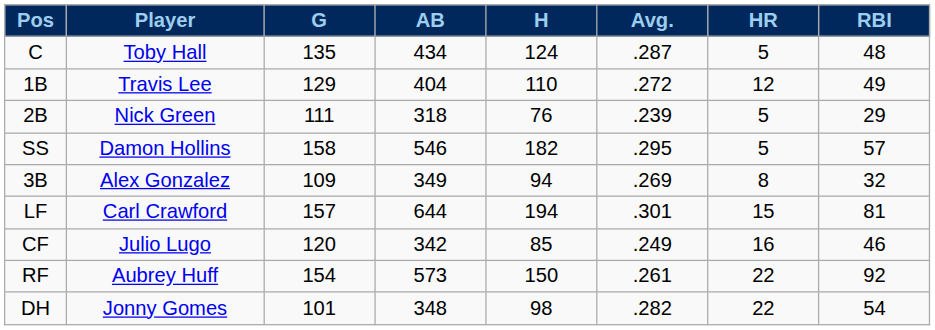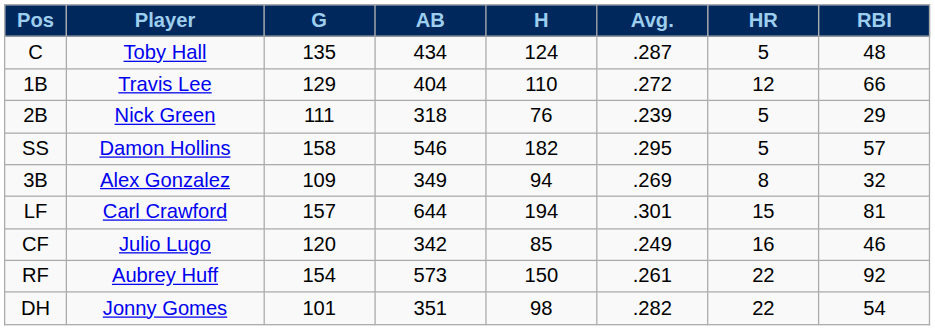 <table class="wikitable sortable">
 <tr>
 <th style="background:#00285D;color:#9ECEEE;" width="5%">Pos</th>
 <th style="background:#00285D;color:#9ECEEE;" width="16%">Player</th>
 <th style="background:#00285D;color:#9ECEEE;" width="9%">G</th>
 <th style="background:#00285D;color:#9ECEEE;" width="9%">AB</th>
 <th style="background:#00285D;color:#9ECEEE;" width="9%">H</th>
 <th style="background:#00285D;color:#9ECEEE;" width="9%">Avg.</th>
 <th style="background:#00285D;color:#9ECEEE;" width="9%">HR</th>
 <th style="background:#00285D;color:#9ECEEE;" width="9%">RBI</th>
 </tr>
 <tr align="center">
 <td>C</td>
 <td><a href='#'>Toby Hall</a></td>
 <td>135</td>
 <td>434</td>
 <td>124</td>
 <td>.287</td>
 <td>5</td>
 <td>48</td>
 </tr>
 <tr align=center>
 <td>1B</td>
 <td><a href='#'>Travis Lee</a></td>
 <td>129</td>
 <td>404</td>
 <td>110</td>
 <td>.272</td>
 <td>12</td>
-<td>49</td>
+<td>66</td>
 </tr>
 <tr align=center>
 <td>2B</td>
 <td><a href='#'>Nick Green</a></td>
 <td>111</td>
 <td>318</td>
 <td>76</td>
 <td>.239</td>
 <td>5</td>
 <td>29</td>
 </tr>
 <tr align=center>
 <td>SS</td>
 <td><a href='#'>Damon Hollins</a></td>
 <td>158</td>
 <td>546</td>
 <td>182</td>
 <td>.295</td>
 <td>5</td>
 <td>57</td>
 </tr>
 <tr align=center>
 <td>3B</td>
 <td><a href='#'>Alex Gonzalez</a></td>
 <td>109</td>
 <td>349</td>
 <td>94</td>
 <td>.269</td>
 <td>8</td>
 <td>32</td>
 </tr>
 <tr align=center>
 <td>LF</td>
 <td><a href='#'>Carl Crawford</a></td>
 <td>157</td>
 <td>644</td>
 <td>194</td>
 <td>.301</td>
 <td>15</td>
 <td>81</td>
 </tr>
 <tr align=center>
 <td>CF</td>
 <td><a href='#'>Julio Lugo</a></td>
 <td>120</td>
 <td>342</td>
 <td>85</td>
 <td>.249</td>
 <td>16</td>
 <td>46</td>
 </tr>
 <tr align=center>
 <td>RF</td>
 <td><a href='#'>Aubrey Huff</a></td>
 <td>154</td>
 <td>573</td>
 <td>150</td>
 <td>.261</td>
 <td>22</td>
 <td>92</td>
 </tr>
 <tr align=center>
 <td>DH</td>
 <td><a href='#'>Jonny Gomes</a></td>
 <td>101</td>
-<td>348</td>
+<td>351</td>
 <td>98</td>
 <td>.282</td>
 <td>22</td>
 <td>54</td>
 </tr>
 </table>
